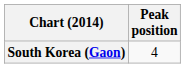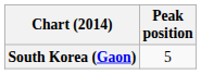 <table class="wikitable plainrowheaders" style="text-align:center">
 <tr>
 <th scope="col">Chart (2014)</th>
 <th scope="col">Peak<br>position</th>
 </tr>
 <tr>
 <th scope="row">South Korea (<a href='#'>Gaon</a>)</th>
-<td>4</td>
+<td>5</td>
 </tr>
 </table>
